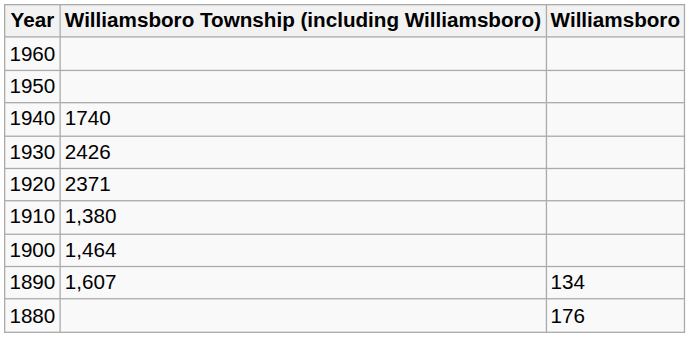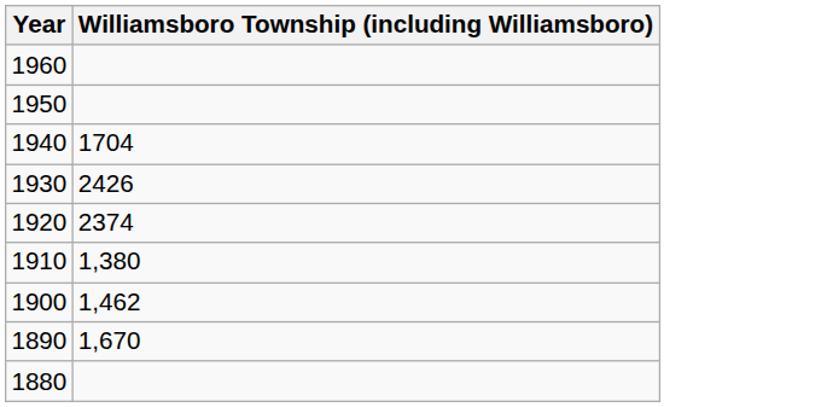 <table class="wikitable sortable">
 <tr>
 <th>Year</th>
 <th>Williamsboro Township (including Williamsboro)</th>
-<th>Williamsboro</th>
 </tr>
 <tr>
 <td>1960</td>
-<td></td>
 <td></td>
 </tr>
 <tr>
 <td>1950</td>
 <td></td>
-<td></td>
 </tr>
 <tr>
 <td>1940</td>
-<td>1740</td>
-<td></td>
+<td>1704</td>
 </tr>
 <tr>
 <td>1930</td>
 <td>2426</td>
-<td></td>
 </tr>
 <tr>
 <td>1920</td>
-<td>2371</td>
-<td></td>
+<td>2374</td>
 </tr>
 <tr>
 <td>1910</td>
 <td>1,380</td>
-<td></td>
 </tr>
 <tr>
 <td>1900</td>
-<td>1,464</td>
-<td></td>
+<td>1,462</td>
 </tr>
 <tr>
 <td>1890</td>
-<td>1,607</td>
-<td>134</td>
+<td>1,670</td>
 </tr>
 <tr>
 <td>1880</td>
 <td></td>
-<td>176</td>
 </tr>
 </table>
